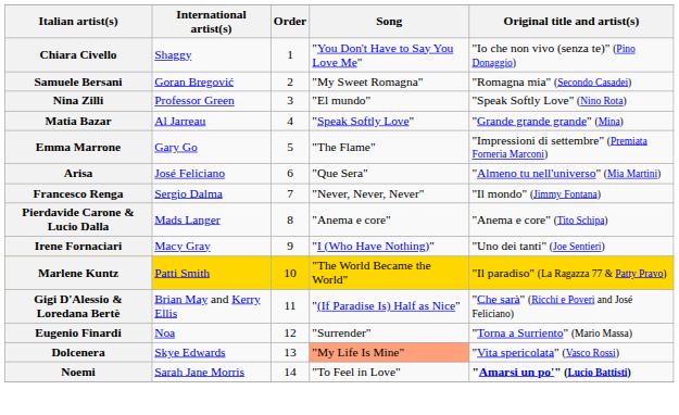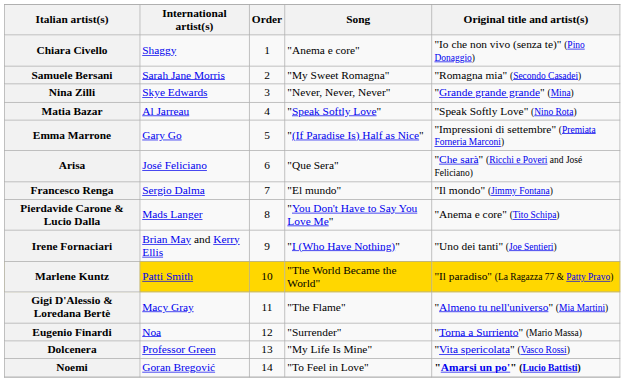 <table class="sortable wikitable plainrowheaders">
 <tr>
 </tr>
 <tr>
 <th>Italian artist(s)</th>
 <th>International artist(s)</th>
 <th>Order</th>
 <th>Song</th>
 <th>Original title and artist(s)</th>
 </tr>
 <tr>
 <th scope="row">Chiara Civello</th>
 <td><a href='#'>Shaggy</a></td>
 <td style="text-align:center;">1</td>
-<td>"<a href='#'>You Don't Have to Say You Love Me</a>"</td>
+<td>"Anema e core"</td>
 <td>"Io che non vivo (senza te)" <small>(<a href='#'>Pino Donaggio</a>)</small></td>
 </tr>
 <tr>
 <th scope="row">Samuele Bersani</th>
-<td><a href='#'>Goran Bregović</a></td>
+<td><a href='#'>Sarah Jane Morris</a></td>
 <td style="text-align:center;">2</td>
 <td>"My Sweet Romagna"</td>
 <td>"Romagna mia" <small>(<a href='#'>Secondo Casadei</a>)</small></td>
 </tr>
 <tr>
 <th scope="row">Nina Zilli</th>
-<td><a href='#'>Professor Green</a></td>
+<td><a href='#'>Skye Edwards</a></td>
 <td style="text-align:center;">3</td>
-<td>"El mundo"</td>
-<td>"Speak Softly Love" <small>(<a href='#'>Nino Rota</a>)</small></td>
+<td>"Never, Never, Never"</td>
+<td>"<a href='#'>Grande grande grande</a>" <small>(<a href='#'>Mina</a>)</small></td>
 </tr>
 <tr>
 <th scope="row">Matia Bazar</th>
 <td><a href='#'>Al Jarreau</a></td>
 <td style="text-align:center;">4</td>
 <td>"<a href='#'>Speak Softly Love</a>"</td>
-<td>"<a href='#'>Grande grande grande</a>" <small>(<a href='#'>Mina</a>)</small></td>
+<td>"Speak Softly Love" <small>(<a href='#'>Nino Rota</a>)</small></td>
 </tr>
 <tr>
 <th scope="row">Emma Marrone</th>
 <td><a href='#'>Gary Go</a></td>
 <td style="text-align:center;">5</td>
-<td>"The Flame"</td>
+<td>"<a href='#'>(If Paradise Is) Half as Nice</a>"</td>
 <td>"Impressioni di settembre" <small>(<a href='#'>Premiata Forneria Marconi</a>)</small></td>
 </tr>
 <tr>
 <th scope="row">Arisa</th>
 <td><a href='#'>José Feliciano</a></td>
 <td style="text-align:center;">6</td>
 <td>"Que Sera"</td>
-<td>"<a href='#'>Almeno tu nell'universo</a>" <small>(<a href='#'>Mia Martini</a>)</small></td>
+<td>"<a href='#'>Che sarà</a>" <small>(<a href='#'>Ricchi e Poveri</a> and José Feliciano)</small></td>
 </tr>
 <tr>
 <th scope="row">Francesco Renga</th>
 <td><a href='#'>Sergio Dalma</a></td>
 <td style="text-align:center;">7</td>
-<td>"Never, Never, Never"</td>
+<td>"El mundo"</td>
 <td>"Il mondo" <small>(<a href='#'>Jimmy Fontana</a>)</small></td>
 </tr>
 <tr>
 <th scope="row">Pierdavide Carone & Lucio Dalla</th>
 <td><a href='#'>Mads Langer</a></td>
 <td style="text-align:center;">8</td>
-<td>"Anema e core"</td>
+<td>"<a href='#'>You Don't Have to Say You Love Me</a>"</td>
 <td>"Anema e core" <small>(<a href='#'>Tito Schipa</a>)</small></td>
 </tr>
 <tr>
 <th scope="row">Irene Fornaciari</th>
-<td><a href='#'>Macy Gray</a></td>
+<td><a href='#'>Brian May</a> and <a href='#'>Kerry Ellis</a></td>
 <td style="text-align:center;">9</td>
 <td>"<a href='#'>I (Who Have Nothing)</a>"</td>
 <td>"Uno dei tanti" <small>(<a href='#'>Joe Sentieri</a>)</small></td>
 </tr>
 <tr bgcolor="gold">
 <th scope="row">Marlene Kuntz</th>
 <td><a href='#'>Patti Smith</a></td>
 <td style="text-align:center;">10</td>
 <td>"The World Became the World"</td>
 <td>"Il paradiso" <small>(La Ragazza 77 & <a href='#'>Patty Pravo</a>)</small></td>
 </tr>
 <tr>
 <th scope="row">Gigi D'Alessio & Loredana Bertè</th>
-<td><a href='#'>Brian May</a> and <a href='#'>Kerry Ellis</a></td>
+<td><a href='#'>Macy Gray</a></td>
 <td style="text-align:center;">11</td>
-<td>"<a href='#'>(If Paradise Is) Half as Nice</a>"</td>
-<td>"<a href='#'>Che sarà</a>" <small>(<a href='#'>Ricchi e Poveri</a> and José Feliciano)</small></td>
+<td>"The Flame"</td>
+<td>"<a href='#'>Almeno tu nell'universo</a>" <small>(<a href='#'>Mia Martini</a>)</small></td>
 </tr>
 <tr>
 <th scope="row">Eugenio Finardi</th>
 <td><a href='#'>Noa</a></td>
 <td style="text-align:center;">12</td>
 <td>"Surrender"</td>
 <td>"<a href='#'>Torna a Surriento</a>" <small>(Mario Massa)</small></td>
 </tr>
 <tr>
 <th scope="row">Dolcenera</th>
-<td><a href='#'>Skye Edwards</a></td>
+<td><a href='#'>Professor Green</a></td>
 <td style="text-align:center;">13</td>
-<td style="background: lightsalmon;">"My Life Is Mine"</td>
+<td>"My Life Is Mine"</td>
 <td>"<a href='#'>Vita spericolata</a>" <small>(<a href='#'>Vasco Rossi</a>)</small></td>
 </tr>
 <tr>
 <th scope="row">Noemi</th>
-<td><a href='#'>Sarah Jane Morris</a></td>
+<td><a href='#'>Goran Bregović</a></td>
 <td style="text-align:center;">14</td>
 <td>"To Feel in Love"</td>
 <td><strong>"<a href='#'>Amarsi un po'</a>" <small>(<a href='#'>Lucio Battisti</a>)</small></strong></td>
 </tr>
 <tr>
 </tr>
 </table>
